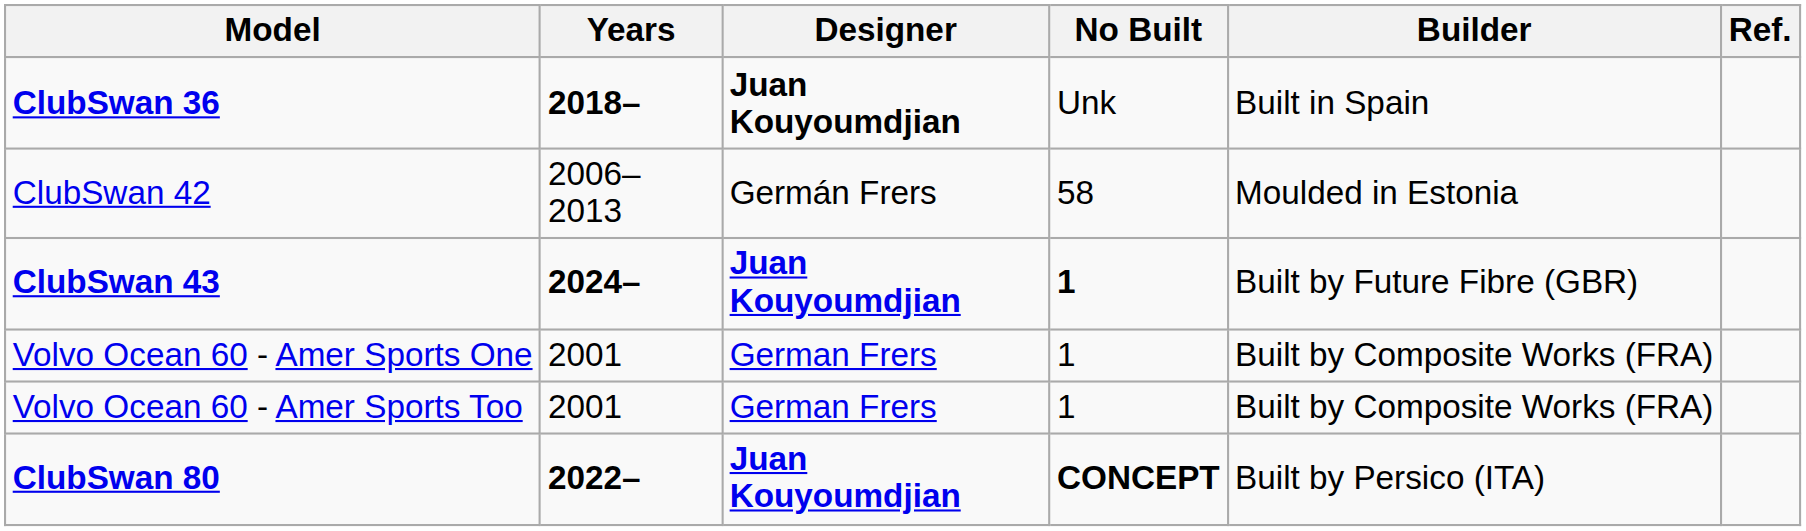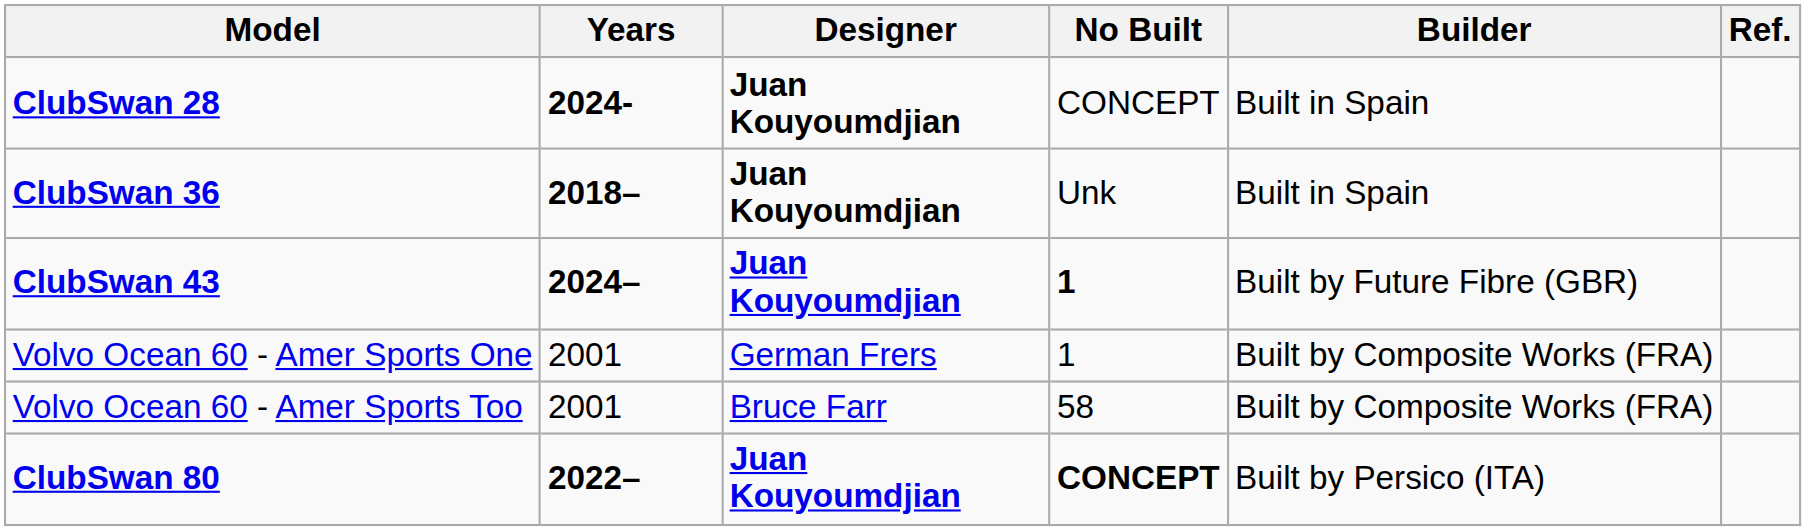 <table class="wikitable sortable">
 <tr>
 <th>Model</th>
 <th width=80>Years</th>
 <th width=150>Designer</th>
 <th>No Built</th>
 <th>Builder</th>
 <th>Ref.</th>
 </tr>
 <tr>
+<td><strong><a href='#'>ClubSwan 28</a></strong></td>
+<td><strong>2024-</strong></td>
+<td><strong>Juan Kouyoumdjian</strong></td>
+<td>CONCEPT</td>
+<td>Built in Spain</td>
+<td></td>
+</tr>
+<tr>
 <td><strong><a href='#'>ClubSwan 36</a></strong></td>
 <td><strong>2018–</strong></td>
 <td><strong>Juan Kouyoumdjian</strong></td>
 <td>Unk</td>
 <td>Built in Spain</td>
-<td></td>
-</tr>
-<tr>
-<td><a href='#'>ClubSwan 42</a></td>
-<td>2006–2013</td>
-<td>Germán Frers</td>
-<td>58</td>
-<td>Moulded in Estonia</td>
 <td></td>
 </tr>
 <tr>
 <td><strong><a href='#'>ClubSwan 43</a></strong></td>
 <td><strong>2024–</strong></td>
 <td><strong><a href='#'>Juan Kouyoumdjian</a></strong></td>
 <td><strong>1</strong></td>
 <td>Built by Future Fibre (GBR)</td>
 <td></td>
 </tr>
 <tr>
 <td><a href='#'>Volvo Ocean 60</a> - <a href='#'>Amer Sports One</a></td>
 <td>2001</td>
 <td><a href='#'>German Frers</a></td>
 <td>1</td>
 <td>Built by Composite Works (FRA)</td>
 <td></td>
 </tr>
 <tr>
 <td><a href='#'>Volvo Ocean 60</a> - <a href='#'>Amer Sports Too</a></td>
 <td>2001</td>
-<td><a href='#'>German Frers</a></td>
-<td>1</td>
+<td><a href='#'>Bruce Farr</a></td>
+<td>58</td>
 <td>Built by Composite Works (FRA)</td>
 <td></td>
 </tr>
 <tr>
 <td><strong><a href='#'>ClubSwan 80</a></strong></td>
 <td><strong>2022–</strong></td>
 <td><strong><a href='#'>Juan Kouyoumdjian</a></strong></td>
 <td><strong>CONCEPT</strong></td>
 <td>Built by Persico (ITA)</td>
 <td></td>
 </tr>
 </table>
